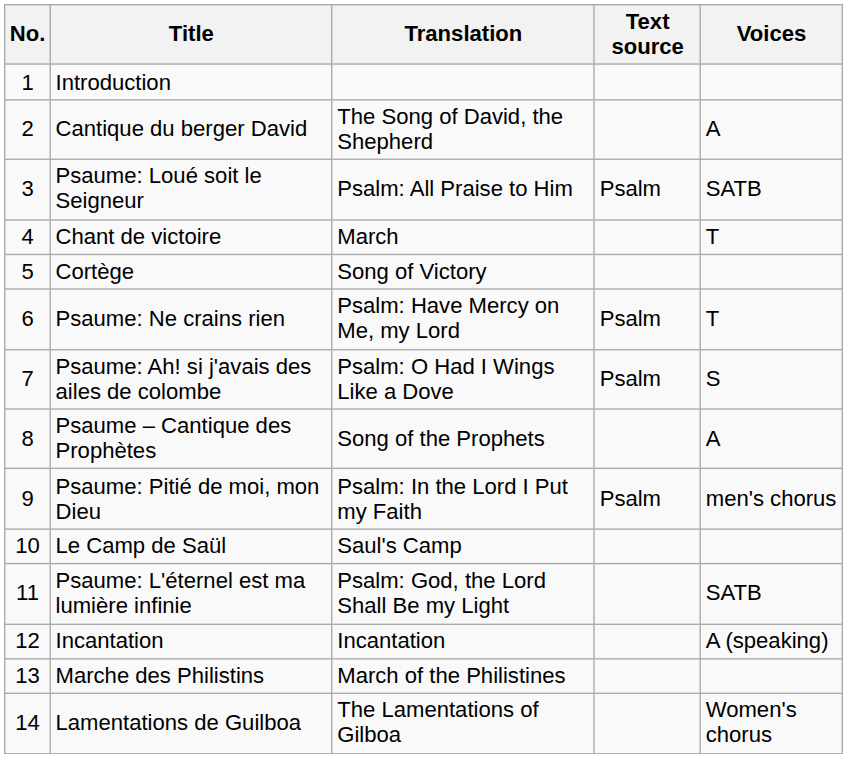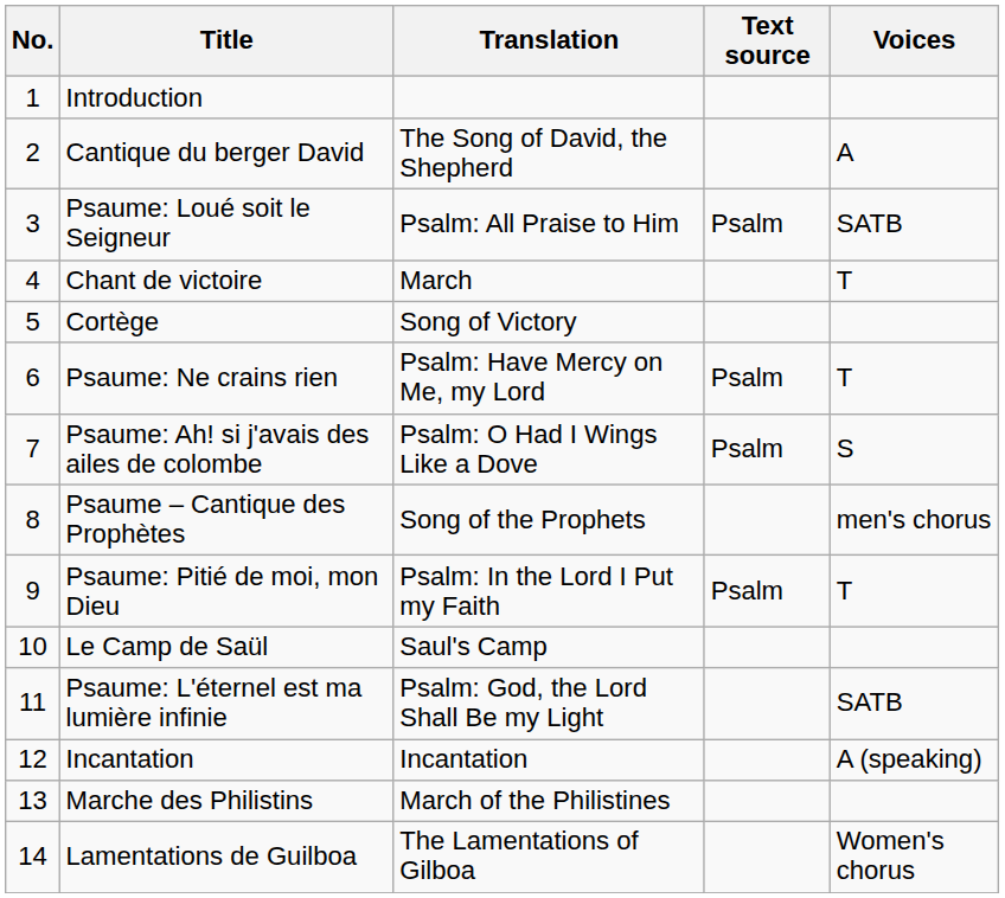 <table class="wikitable plainrowheaders">
 <tr>
 <th scope="col">No.</th>
 <th scope="col">Title</th>
 <th scope="col">Translation</th>
 <th scope="col">Text source</th>
 <th scope="col">Voices<br></th>
 </tr>
 <tr id = 1>
 <td style="text-align: center;">1</td>
 <td>Introduction</td>
 <td></td>
 <td></td>
 <td></td>
 </tr>
 <tr id = 2>
 <td style="text-align: center;">2</td>
 <td>Cantique du berger David</td>
 <td>The Song of David, the Shepherd</td>
 <td></td>
 <td>A</td>
 </tr>
 <tr id = 3>
 <td style="text-align: center;">3</td>
 <td>Psaume: Loué soit le Seigneur</td>
 <td>Psalm: All Praise to Him</td>
 <td>Psalm</td>
 <td>SATB</td>
 </tr>
 <tr id = 4>
 <td style="text-align: center;">4</td>
 <td>Chant de victoire</td>
 <td>March</td>
 <td></td>
 <td>T</td>
 </tr>
 <tr id = 5>
 <td style="text-align: center;">5</td>
 <td>Cortège</td>
 <td>Song of Victory</td>
 <td></td>
 <td></td>
 </tr>
 <tr id = 6>
 <td style="text-align: center;">6</td>
 <td>Psaume: Ne crains rien</td>
 <td>Psalm: Have Mercy on Me, my Lord</td>
 <td>Psalm</td>
 <td>T</td>
 </tr>
 <tr id = 7>
 <td style="text-align: center;">7</td>
 <td>Psaume: Ah! si j'avais des ailes de colombe</td>
 <td>Psalm: O Had I Wings Like a Dove</td>
 <td>Psalm</td>
 <td>S</td>
 </tr>
 <tr id = 8>
 <td style="text-align: center;">8</td>
 <td>Psaume – Cantique des Prophètes</td>
 <td>Song of the Prophets</td>
 <td></td>
-<td>A</td>
+<td>men's chorus</td>
 </tr>
 <tr id = 9>
 <td style="text-align: center;">9</td>
 <td>Psaume: Pitié de moi, mon Dieu</td>
 <td>Psalm: In the Lord I Put my Faith</td>
 <td>Psalm</td>
-<td>men's chorus</td>
+<td>T</td>
 </tr>
 <tr id = 10>
 <td style="text-align: center;">10</td>
 <td>Le Camp de Saül</td>
 <td>Saul's Camp</td>
 <td></td>
 <td></td>
 </tr>
 <tr id = 11>
 <td style="text-align: center;">11</td>
 <td>Psaume: L'éternel est ma lumière infinie</td>
 <td>Psalm: God, the Lord Shall Be my Light</td>
 <td></td>
 <td>SATB</td>
 </tr>
 <tr id = 12>
 <td style="text-align: center;">12</td>
 <td>Incantation</td>
 <td>Incantation</td>
 <td></td>
 <td>A (speaking)</td>
 </tr>
 <tr id = 13>
 <td style="text-align: center;">13</td>
 <td>Marche des Philistins</td>
 <td>March of the Philistines</td>
 <td></td>
 <td></td>
 </tr>
 <tr id = 14>
 <td style="text-align: center;">14</td>
 <td>Lamentations de Guilboa</td>
 <td>The Lamentations of Gilboa</td>
 <td></td>
 <td>Women's chorus</td>
 </tr>
 <tr>
 </tr>
 </table>
